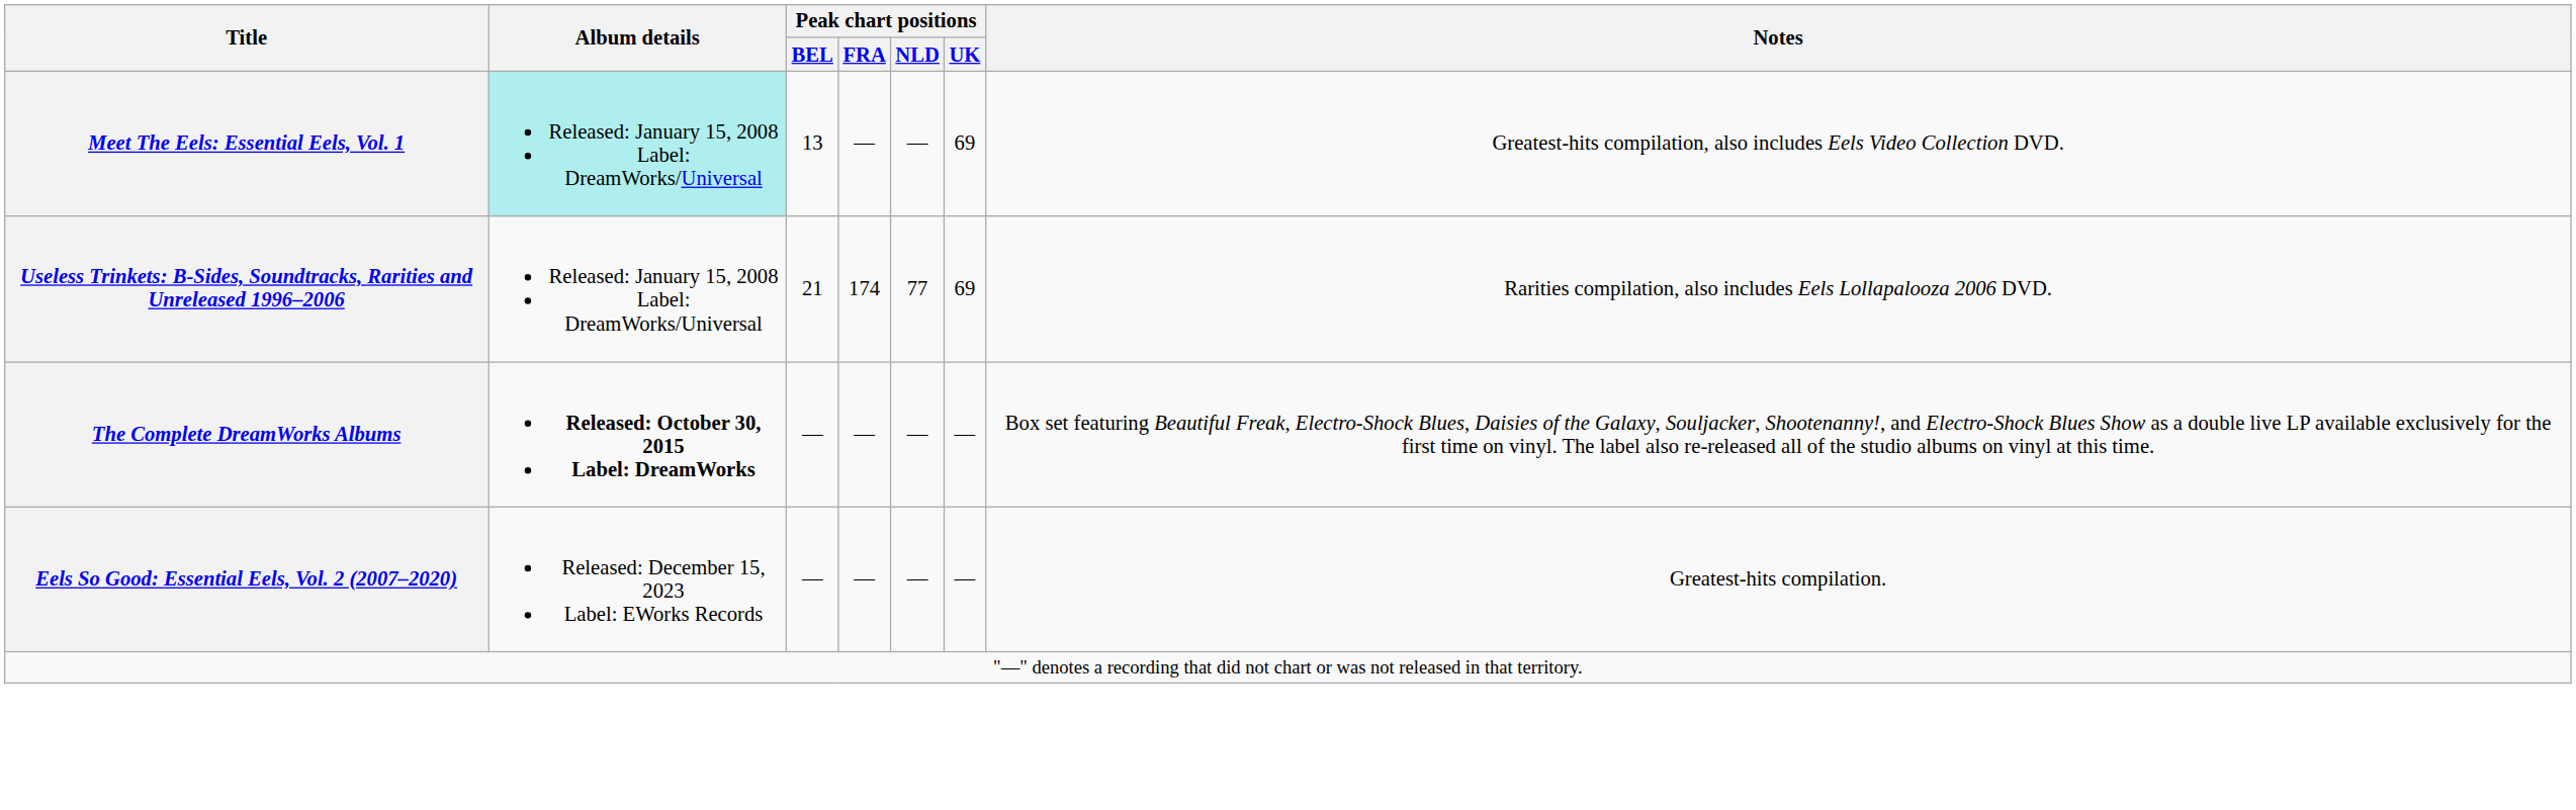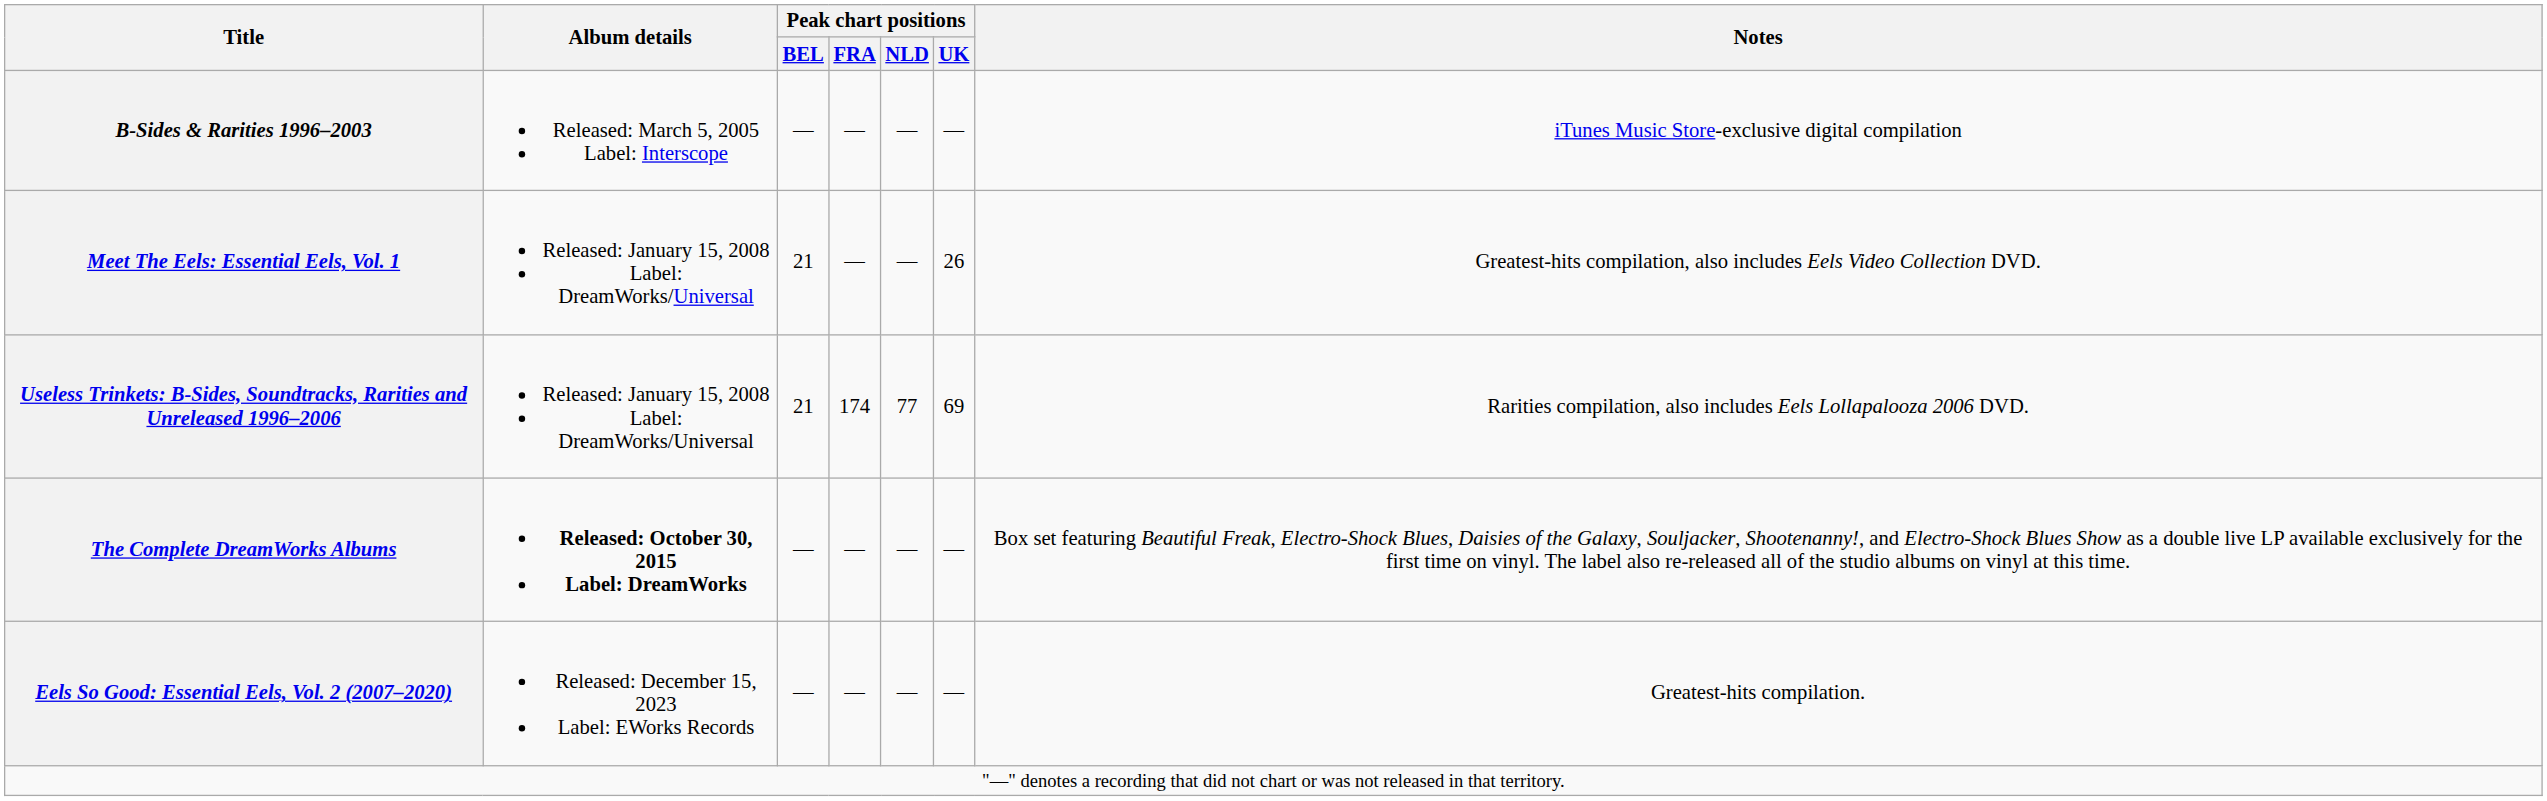 <table class="wikitable plainrowheaders" style="text-align:center;" border="1">
 <tr>
 <th scope="col" rowspan="2">Title</th>
 <th scope="col" rowspan="2">Album details</th>
 <th scope="col" colspan="4">Peak chart positions</th>
 <th scope="col" rowspan="2">Notes</th>
 </tr>
 <tr>
 <th scope="col"><a href='#'>BEL</a><br></th>
 <th scope="col"><a href='#'>FRA</a><br></th>
 <th scope="col"><a href='#'>NLD</a><br></th>
 <th scope="col"><a href='#'>UK</a><br></th>
 </tr>
 <tr>
-<th scope="row"><em><a href='#'>Meet The Eels: Essential Eels, Vol. 1 </a></em></th>
-<td style="background: paleturquoise;"><br><ul><li>Released: January 15, 2008</li><li>Label: DreamWorks/<a href='#'>Universal</a></li></ul></td>
-<td>13</td>
+<th scope="row"><em>B-Sides & Rarities 1996–2003</em></th>
+<td><br><ul><li>Released: March 5, 2005</li><li>Label: <a href='#'>Interscope</a></li></ul></td>
 <td>—</td>
 <td>—</td>
-<td>69</td>
+<td>—</td>
+<td>—</td>
+<td><a href='#'>iTunes Music Store</a>-exclusive digital compilation</td>
+</tr>
+<tr>
+<th scope="row"><em><a href='#'>Meet The Eels: Essential Eels, Vol. 1 </a></em></th>
+<td><br><ul><li>Released: January 15, 2008</li><li>Label: DreamWorks/<a href='#'>Universal</a></li></ul></td>
+<td>21</td>
+<td>—</td>
+<td>—</td>
+<td>26</td>
 <td>Greatest-hits compilation, also includes <em>Eels Video Collection</em> DVD.</td>
 </tr>
 <tr>
 <th scope="row"><em><a href='#'>Useless Trinkets: B-Sides, Soundtracks, Rarities and Unreleased 1996–2006</a></em></th>
 <td><br><ul><li>Released: January 15, 2008</li><li>Label: DreamWorks/Universal</li></ul></td>
 <td>21</td>
 <td>174</td>
 <td>77</td>
 <td>69</td>
 <td>Rarities compilation, also includes <em>Eels Lollapalooza 2006</em> DVD.</td>
 </tr>
 <tr>
 <th scope="row"><em><a href='#'>The Complete DreamWorks Albums</a></em></th>
 <td><strong><br><ul><li>Released: October 30, 2015</li><li>Label: DreamWorks</li></ul></strong></td>
 <td>—</td>
 <td>—</td>
 <td>—</td>
 <td>—</td>
 <td>Box set featuring <em>Beautiful Freak</em>, <em>Electro-Shock Blues</em>, <em>Daisies of the Galaxy</em>, <em>Souljacker</em>, <em>Shootenanny!</em>, and <em>Electro-Shock Blues Show</em> as a double live LP available exclusively for the first time on vinyl. The label also re-released all of the studio albums on vinyl at this time.</td>
 </tr>
 <tr>
 <th scope="row"><em><a href='#'>Eels So Good: Essential Eels, Vol. 2 (2007–2020)</a></em></th>
 <td><br><ul><li>Released: December 15, 2023</li><li>Label: EWorks Records</li></ul></td>
 <td>—</td>
 <td>—</td>
 <td>—</td>
 <td>—</td>
 <td>Greatest-hits compilation.</td>
 </tr>
 <tr>
 <td colspan="7" style="font-size:90%">"—" denotes a recording that did not chart or was not released in that territory.</td>
 </tr>
 </table>
